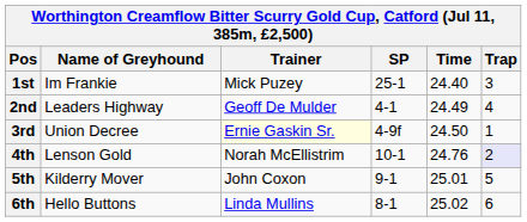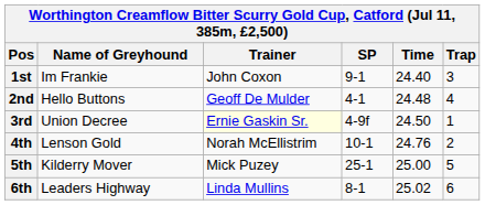 <table class="wikitable">
 <tr>
 <th colspan="6"><a href='#'>Worthington Creamflow Bitter Scurry Gold Cup</a>, <a href='#'>Catford</a> (Jul 11, 385m, £2,500)</th>
 </tr>
 <tr>
 <th width=30>Pos</th>
 <th width=180>Name of Greyhound</th>
 <th width=150>Trainer</th>
 <th width=50>SP</th>
 <th width=50>Time</th>
 <th width=30>Trap</th>
 </tr>
 <tr>
 <th>1st</th>
 <td>Im Frankie</td>
-<td>Mick Puzey</td>
-<td>25-1</td>
+<td>John Coxon</td>
+<td>9-1</td>
 <td>24.40</td>
 <td>3</td>
 </tr>
 <tr>
 <th>2nd</th>
-<td>Leaders Highway</td>
+<td>Hello Buttons</td>
 <td><a href='#'>Geoff De Mulder</a></td>
 <td>4-1</td>
-<td>24.49</td>
+<td>24.48</td>
 <td>4</td>
 </tr>
 <tr>
 <th>3rd</th>
 <td>Union Decree</td>
 <td style="background: lightyellow;"><a href='#'>Ernie Gaskin Sr.</a></td>
 <td>4-9f</td>
 <td>24.50</td>
 <td>1</td>
 </tr>
 <tr>
 <th>4th</th>
 <td>Lenson Gold</td>
 <td>Norah McEllistrim</td>
 <td>10-1</td>
 <td>24.76</td>
-<td style="background: lavender;">2</td>
+<td>2</td>
 </tr>
 <tr>
 <th>5th</th>
 <td>Kilderry Mover</td>
-<td>John Coxon</td>
-<td>9-1</td>
-<td>25.01</td>
+<td>Mick Puzey</td>
+<td>25-1</td>
+<td>25.00</td>
 <td>5</td>
 </tr>
 <tr>
 <th>6th</th>
-<td>Hello Buttons</td>
+<td>Leaders Highway</td>
 <td><a href='#'>Linda Mullins</a></td>
 <td>8-1</td>
 <td>25.02</td>
 <td>6</td>
 </tr>
 </table>
